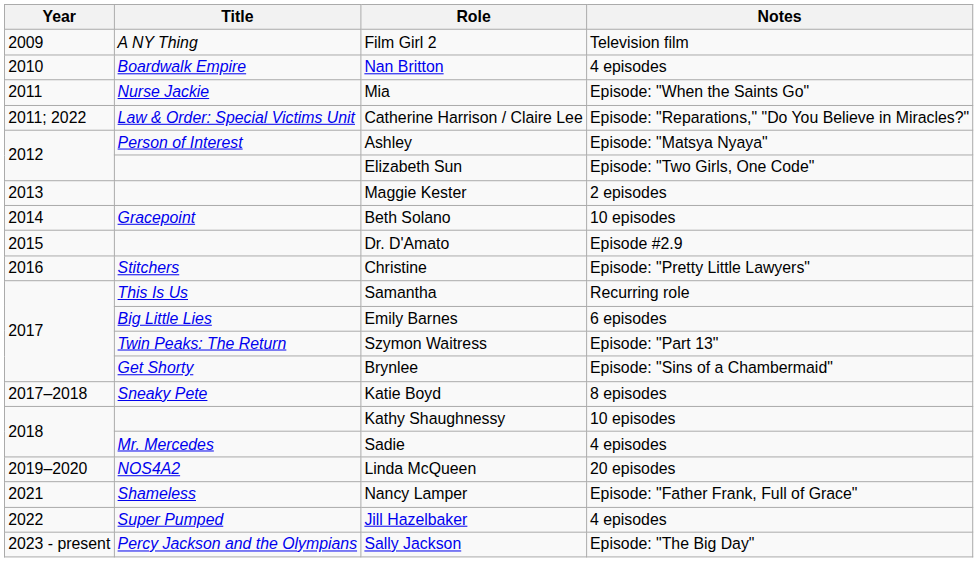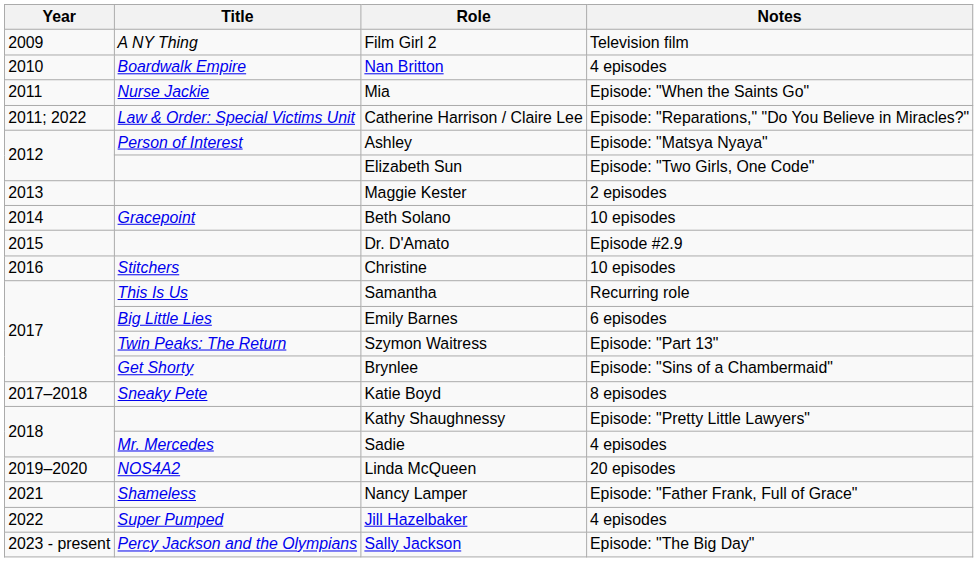 <table class="wikitable sortable">
 <tr>
 <th>Year</th>
 <th>Title</th>
 <th>Role</th>
 <th>Notes</th>
 </tr>
 <tr>
 <td>2009</td>
 <td><em>A NY Thing</em></td>
 <td>Film Girl 2</td>
 <td>Television film</td>
 </tr>
 <tr>
 <td>2010</td>
 <td><em><a href='#'>Boardwalk Empire</a></em></td>
 <td><a href='#'>Nan Britton</a></td>
 <td>4 episodes</td>
 </tr>
 <tr>
 <td>2011</td>
 <td><em><a href='#'>Nurse Jackie</a></em></td>
 <td>Mia</td>
 <td>Episode: "When the Saints Go"</td>
 </tr>
 <tr>
 <td>2011; 2022</td>
 <td><em><a href='#'>Law & Order: Special Victims Unit</a></em></td>
 <td>Catherine Harrison / Claire Lee</td>
 <td>Episode: "Reparations," "Do You Believe in Miracles?"</td>
 </tr>
 <tr>
 <td rowspan="2">2012</td>
 <td><a href='#'><em>Person of Interest</em></a></td>
 <td>Ashley</td>
 <td>Episode: "Matsya Nyaya"</td>
 </tr>
 <tr>
 <td><em></em></td>
 <td>Elizabeth Sun</td>
 <td>Episode: "Two Girls, One Code"</td>
 </tr>
 <tr>
 <td>2013</td>
 <td><em></em></td>
 <td>Maggie Kester</td>
 <td>2 episodes</td>
 </tr>
 <tr>
 <td>2014</td>
 <td><em><a href='#'>Gracepoint</a></em></td>
 <td>Beth Solano</td>
 <td>10 episodes</td>
 </tr>
 <tr>
 <td>2015</td>
 <td><em></em></td>
 <td>Dr. D'Amato</td>
 <td>Episode #2.9</td>
 </tr>
 <tr>
 <td>2016</td>
 <td><em><a href='#'>Stitchers</a></em></td>
 <td>Christine</td>
-<td>Episode: "Pretty Little Lawyers"</td>
+<td>10 episodes</td>
 </tr>
 <tr>
 <td rowspan="4">2017</td>
 <td><em><a href='#'>This Is Us</a></em></td>
 <td>Samantha</td>
 <td>Recurring role</td>
 </tr>
 <tr>
 <td><a href='#'><em>Big Little Lies</em></a></td>
 <td>Emily Barnes</td>
 <td>6 episodes</td>
 </tr>
 <tr>
 <td><em><a href='#'>Twin Peaks: The Return</a></em></td>
 <td>Szymon Waitress</td>
 <td>Episode: "Part 13"</td>
 </tr>
 <tr>
 <td><a href='#'><em>Get Shorty</em></a></td>
 <td>Brynlee</td>
 <td>Episode: "Sins of a Chambermaid"</td>
 </tr>
 <tr>
 <td>2017–2018</td>
 <td><em><a href='#'>Sneaky Pete</a></em></td>
 <td>Katie Boyd</td>
 <td>8 episodes</td>
 </tr>
 <tr>
 <td rowspan="2">2018</td>
 <td><em></em></td>
 <td>Kathy Shaughnessy</td>
-<td>10 episodes</td>
+<td>Episode: "Pretty Little Lawyers"</td>
 </tr>
 <tr>
 <td><a href='#'><em>Mr. Mercedes</em></a></td>
 <td>Sadie</td>
 <td>4 episodes</td>
 </tr>
 <tr>
 <td>2019–2020</td>
 <td><a href='#'><em>NOS4A2</em></a></td>
 <td>Linda McQueen</td>
 <td>20 episodes</td>
 </tr>
 <tr>
 <td>2021</td>
 <td><a href='#'><em>Shameless</em></a></td>
 <td>Nancy Lamper</td>
 <td>Episode: "Father Frank, Full of Grace"</td>
 </tr>
 <tr>
 <td>2022</td>
 <td><em><a href='#'>Super Pumped</a></em></td>
 <td><a href='#'>Jill Hazelbaker</a></td>
 <td>4 episodes</td>
 </tr>
 <tr>
 <td>2023 - present</td>
 <td><a href='#'><em>Percy Jackson and the Olympians</em></a></td>
 <td><a href='#'>Sally Jackson</a></td>
 <td>Episode: "The Big Day"</td>
 </tr>
 </table>
